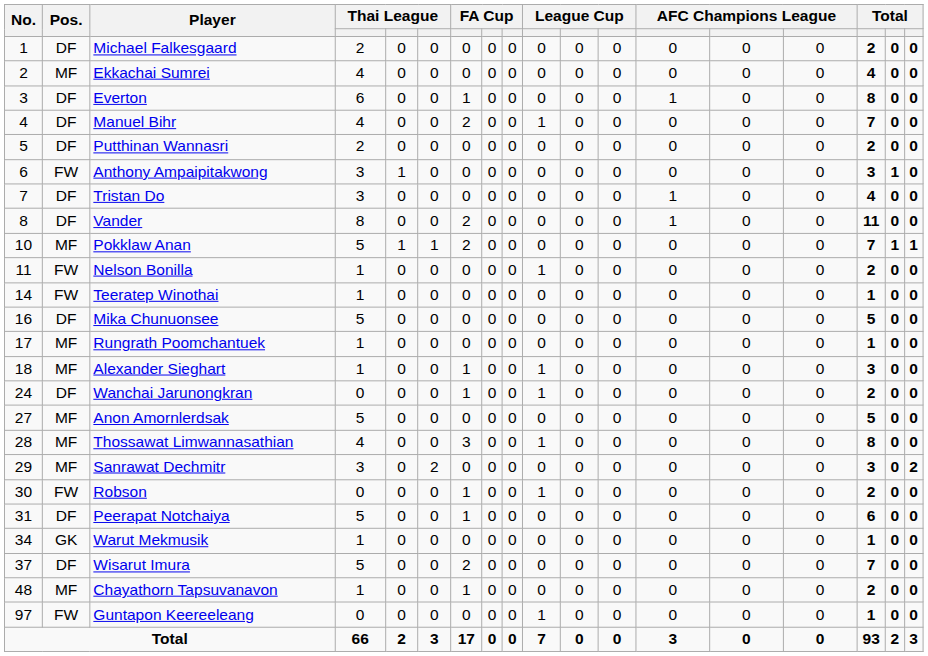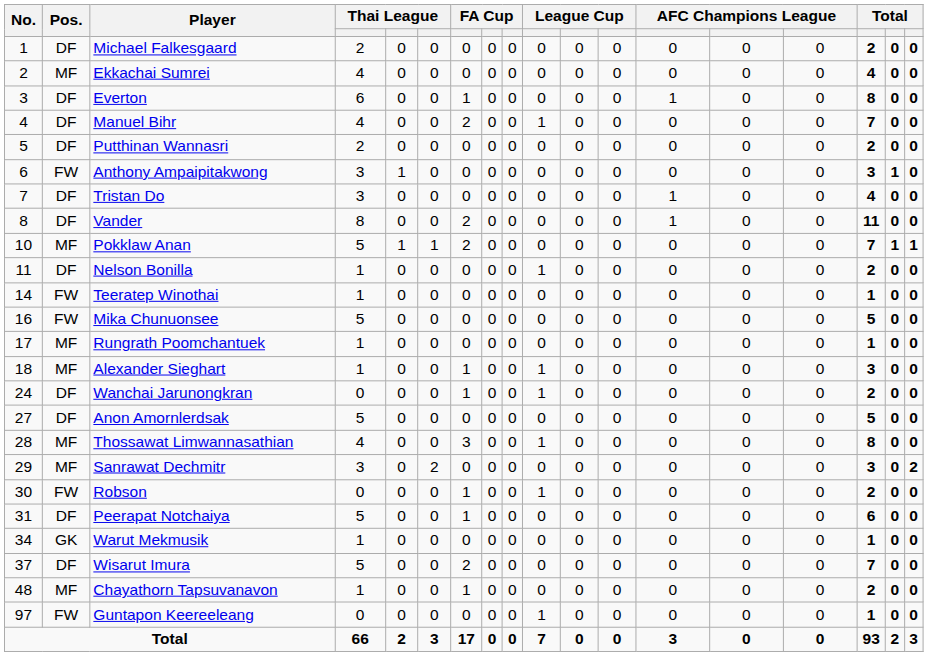 <table class="wikitable" style="text-align:center;width:75%;">
 <tr>
 <th rowspan=2>No.</th>
 <th rowspan=2>Pos.</th>
 <th rowspan=2>Player</th>
 <th colspan=3>Thai League</th>
 <th colspan=3>FA Cup</th>
 <th colspan=3>League Cup</th>
 <th colspan=3>AFC Champions League</th>
 <th colspan=3>Total</th>
 </tr>
 <tr>
 <th></th>
 <th></th>
 <th></th>
 <th></th>
 <th></th>
 <th></th>
 <th></th>
 <th></th>
 <th></th>
 <th></th>
 <th></th>
 <th></th>
 <th></th>
 <th></th>
 <th></th>
 </tr>
 <tr>
 <td>1</td>
 <td>DF</td>
 <td align=left> <a href='#'>Michael Falkesgaard</a></td>
 <td>2</td>
 <td>0</td>
 <td>0</td>
 <td>0</td>
 <td>0</td>
 <td>0</td>
 <td>0</td>
 <td>0</td>
 <td>0</td>
 <td>0</td>
 <td>0</td>
 <td>0</td>
 <td><strong>2</strong></td>
 <td><strong>0</strong></td>
 <td><strong>0</strong></td>
 </tr>
 <tr>
 <td>2</td>
 <td>MF</td>
 <td align=left> <a href='#'>Ekkachai Sumrei</a></td>
 <td>4</td>
 <td>0</td>
 <td>0</td>
 <td>0</td>
 <td>0</td>
 <td>0</td>
 <td>0</td>
 <td>0</td>
 <td>0</td>
 <td>0</td>
 <td>0</td>
 <td>0</td>
 <td><strong>4</strong></td>
 <td><strong>0</strong></td>
 <td><strong>0</strong></td>
 </tr>
 <tr>
 <td>3</td>
 <td>DF</td>
 <td align=left> <a href='#'>Everton</a></td>
 <td>6</td>
 <td>0</td>
 <td>0</td>
 <td>1</td>
 <td>0</td>
 <td>0</td>
 <td>0</td>
 <td>0</td>
 <td>0</td>
 <td>1</td>
 <td>0</td>
 <td>0</td>
 <td><strong>8</strong></td>
 <td><strong>0</strong></td>
 <td><strong>0</strong></td>
 </tr>
 <tr>
 <td>4</td>
 <td>DF</td>
 <td align=left> <a href='#'>Manuel Bihr</a></td>
 <td>4</td>
 <td>0</td>
 <td>0</td>
 <td>2</td>
 <td>0</td>
 <td>0</td>
 <td>1</td>
 <td>0</td>
 <td>0</td>
 <td>0</td>
 <td>0</td>
 <td>0</td>
 <td><strong>7</strong></td>
 <td><strong>0</strong></td>
 <td><strong>0</strong></td>
 </tr>
 <tr>
 <td>5</td>
 <td>DF</td>
 <td align=left> <a href='#'>Putthinan Wannasri</a></td>
 <td>2</td>
 <td>0</td>
 <td>0</td>
 <td>0</td>
 <td>0</td>
 <td>0</td>
 <td>0</td>
 <td>0</td>
 <td>0</td>
 <td>0</td>
 <td>0</td>
 <td>0</td>
 <td><strong>2</strong></td>
 <td><strong>0</strong></td>
 <td><strong>0</strong></td>
 </tr>
 <tr>
 <td>6</td>
 <td>FW</td>
 <td align=left> <a href='#'>Anthony Ampaipitakwong</a></td>
 <td>3</td>
 <td>1</td>
 <td>0</td>
 <td>0</td>
 <td>0</td>
 <td>0</td>
 <td>0</td>
 <td>0</td>
 <td>0</td>
 <td>0</td>
 <td>0</td>
 <td>0</td>
 <td><strong>3</strong></td>
 <td><strong>1</strong></td>
 <td><strong>0</strong></td>
 </tr>
 <tr>
 <td>7</td>
 <td>DF</td>
 <td align=left> <a href='#'>Tristan Do</a></td>
 <td>3</td>
 <td>0</td>
 <td>0</td>
 <td>0</td>
 <td>0</td>
 <td>0</td>
 <td>0</td>
 <td>0</td>
 <td>0</td>
 <td>1</td>
 <td>0</td>
 <td>0</td>
 <td><strong>4</strong></td>
 <td><strong>0</strong></td>
 <td><strong>0</strong></td>
 </tr>
 <tr>
 <td>8</td>
 <td>DF</td>
 <td align=left> <a href='#'>Vander</a></td>
 <td>8</td>
 <td>0</td>
 <td>0</td>
 <td>2</td>
 <td>0</td>
 <td>0</td>
 <td>0</td>
 <td>0</td>
 <td>0</td>
 <td>1</td>
 <td>0</td>
 <td>0</td>
 <td><strong>11</strong></td>
 <td><strong>0</strong></td>
 <td><strong>0</strong></td>
 </tr>
 <tr>
 <td>10</td>
 <td>MF</td>
 <td align=left> <a href='#'>Pokklaw Anan</a></td>
 <td>5</td>
 <td>1</td>
 <td>1</td>
 <td>2</td>
 <td>0</td>
 <td>0</td>
 <td>0</td>
 <td>0</td>
 <td>0</td>
 <td>0</td>
 <td>0</td>
 <td>0</td>
 <td><strong>7</strong></td>
 <td><strong>1</strong></td>
 <td><strong>1</strong></td>
 </tr>
 <tr>
 <td>11</td>
-<td>FW</td>
+<td>DF</td>
 <td align=left> <a href='#'>Nelson Bonilla</a></td>
 <td>1</td>
 <td>0</td>
 <td>0</td>
 <td>0</td>
 <td>0</td>
 <td>0</td>
 <td>1</td>
 <td>0</td>
 <td>0</td>
 <td>0</td>
 <td>0</td>
 <td>0</td>
 <td><strong>2</strong></td>
 <td><strong>0</strong></td>
 <td><strong>0</strong></td>
 </tr>
 <tr>
 <td>14</td>
 <td>FW</td>
 <td align=left> <a href='#'>Teeratep Winothai</a></td>
 <td>1</td>
 <td>0</td>
 <td>0</td>
 <td>0</td>
 <td>0</td>
 <td>0</td>
 <td>0</td>
 <td>0</td>
 <td>0</td>
 <td>0</td>
 <td>0</td>
 <td>0</td>
 <td><strong>1</strong></td>
 <td><strong>0</strong></td>
 <td><strong>0</strong></td>
 </tr>
 <tr>
 <td>16</td>
-<td>DF</td>
+<td>FW</td>
 <td align=left> <a href='#'>Mika Chunuonsee</a></td>
 <td>5</td>
 <td>0</td>
 <td>0</td>
 <td>0</td>
 <td>0</td>
 <td>0</td>
 <td>0</td>
 <td>0</td>
 <td>0</td>
 <td>0</td>
 <td>0</td>
 <td>0</td>
 <td><strong>5</strong></td>
 <td><strong>0</strong></td>
 <td><strong>0</strong></td>
 </tr>
 <tr>
 <td>17</td>
 <td>MF</td>
 <td align=left> <a href='#'>Rungrath Poomchantuek</a></td>
 <td>1</td>
 <td>0</td>
 <td>0</td>
 <td>0</td>
 <td>0</td>
 <td>0</td>
 <td>0</td>
 <td>0</td>
 <td>0</td>
 <td>0</td>
 <td>0</td>
 <td>0</td>
 <td><strong>1</strong></td>
 <td><strong>0</strong></td>
 <td><strong>0</strong></td>
 </tr>
 <tr>
 <td>18</td>
 <td>MF</td>
 <td align=left> <a href='#'>Alexander Sieghart</a></td>
 <td>1</td>
 <td>0</td>
 <td>0</td>
 <td>1</td>
 <td>0</td>
 <td>0</td>
 <td>1</td>
 <td>0</td>
 <td>0</td>
 <td>0</td>
 <td>0</td>
 <td>0</td>
 <td><strong>3</strong></td>
 <td><strong>0</strong></td>
 <td><strong>0</strong></td>
 </tr>
 <tr>
 <td>24</td>
 <td>DF</td>
 <td align=left> <a href='#'>Wanchai Jarunongkran</a></td>
 <td>0</td>
 <td>0</td>
 <td>0</td>
 <td>1</td>
 <td>0</td>
 <td>0</td>
 <td>1</td>
 <td>0</td>
 <td>0</td>
 <td>0</td>
 <td>0</td>
 <td>0</td>
 <td><strong>2</strong></td>
 <td><strong>0</strong></td>
 <td><strong>0</strong></td>
 </tr>
 <tr>
 <td>27</td>
-<td>MF</td>
+<td>DF</td>
 <td align=left> <a href='#'>Anon Amornlerdsak</a></td>
 <td>5</td>
 <td>0</td>
 <td>0</td>
 <td>0</td>
 <td>0</td>
 <td>0</td>
 <td>0</td>
 <td>0</td>
 <td>0</td>
 <td>0</td>
 <td>0</td>
 <td>0</td>
 <td><strong>5</strong></td>
 <td><strong>0</strong></td>
 <td><strong>0</strong></td>
 </tr>
 <tr>
 <td>28</td>
 <td>MF</td>
 <td align=left> <a href='#'>Thossawat Limwannasathian</a></td>
 <td>4</td>
 <td>0</td>
 <td>0</td>
 <td>3</td>
 <td>0</td>
 <td>0</td>
 <td>1</td>
 <td>0</td>
 <td>0</td>
 <td>0</td>
 <td>0</td>
 <td>0</td>
 <td><strong>8</strong></td>
 <td><strong>0</strong></td>
 <td><strong>0</strong></td>
 </tr>
 <tr>
 <td>29</td>
 <td>MF</td>
 <td align=left> <a href='#'>Sanrawat Dechmitr</a></td>
 <td>3</td>
 <td>0</td>
 <td>2</td>
 <td>0</td>
 <td>0</td>
 <td>0</td>
 <td>0</td>
 <td>0</td>
 <td>0</td>
 <td>0</td>
 <td>0</td>
 <td>0</td>
 <td><strong>3</strong></td>
 <td><strong>0</strong></td>
 <td><strong>2</strong></td>
 </tr>
 <tr>
 <td>30</td>
 <td>FW</td>
 <td align=left> <a href='#'>Robson</a></td>
 <td>0</td>
 <td>0</td>
 <td>0</td>
 <td>1</td>
 <td>0</td>
 <td>0</td>
 <td>1</td>
 <td>0</td>
 <td>0</td>
 <td>0</td>
 <td>0</td>
 <td>0</td>
 <td><strong>2</strong></td>
 <td><strong>0</strong></td>
 <td><strong>0</strong></td>
 </tr>
 <tr>
 <td>31</td>
 <td>DF</td>
 <td align=left> <a href='#'>Peerapat Notchaiya</a></td>
 <td>5</td>
 <td>0</td>
 <td>0</td>
 <td>1</td>
 <td>0</td>
 <td>0</td>
 <td>0</td>
 <td>0</td>
 <td>0</td>
 <td>0</td>
 <td>0</td>
 <td>0</td>
 <td><strong>6</strong></td>
 <td><strong>0</strong></td>
 <td><strong>0</strong></td>
 </tr>
 <tr>
 <td>34</td>
 <td>GK</td>
 <td align=left> <a href='#'>Warut Mekmusik</a></td>
 <td>1</td>
 <td>0</td>
 <td>0</td>
 <td>0</td>
 <td>0</td>
 <td>0</td>
 <td>0</td>
 <td>0</td>
 <td>0</td>
 <td>0</td>
 <td>0</td>
 <td>0</td>
 <td><strong>1</strong></td>
 <td><strong>0</strong></td>
 <td><strong>0</strong></td>
 </tr>
 <tr>
 <td>37</td>
 <td>DF</td>
 <td align=left> <a href='#'>Wisarut Imura</a></td>
 <td>5</td>
 <td>0</td>
 <td>0</td>
 <td>2</td>
 <td>0</td>
 <td>0</td>
 <td>0</td>
 <td>0</td>
 <td>0</td>
 <td>0</td>
 <td>0</td>
 <td>0</td>
 <td><strong>7</strong></td>
 <td><strong>0</strong></td>
 <td><strong>0</strong></td>
 </tr>
 <tr>
 <td>48</td>
 <td>MF</td>
 <td align=left> <a href='#'>Chayathorn Tapsuvanavon</a></td>
 <td>1</td>
 <td>0</td>
 <td>0</td>
 <td>1</td>
 <td>0</td>
 <td>0</td>
 <td>0</td>
 <td>0</td>
 <td>0</td>
 <td>0</td>
 <td>0</td>
 <td>0</td>
 <td><strong>2</strong></td>
 <td><strong>0</strong></td>
 <td><strong>0</strong></td>
 </tr>
 <tr>
 <td>97</td>
 <td>FW</td>
 <td align=left> <a href='#'>Guntapon Keereeleang</a></td>
 <td>0</td>
 <td>0</td>
 <td>0</td>
 <td>0</td>
 <td>0</td>
 <td>0</td>
 <td>1</td>
 <td>0</td>
 <td>0</td>
 <td>0</td>
 <td>0</td>
 <td>0</td>
 <td><strong>1</strong></td>
 <td><strong>0</strong></td>
 <td><strong>0</strong></td>
 </tr>
 <tr>
 <td colspan=3><strong>Total</strong></td>
 <td><strong>66</strong></td>
 <td><strong>2</strong></td>
 <td><strong>3</strong></td>
 <td><strong>17</strong></td>
 <td><strong>0</strong></td>
 <td><strong>0</strong></td>
 <td><strong>7</strong></td>
 <td><strong>0</strong></td>
 <td><strong>0</strong></td>
 <td><strong>3</strong></td>
 <td><strong>0</strong></td>
 <td><strong>0</strong></td>
 <td><strong>93</strong></td>
 <td><strong>2</strong></td>
 <td><strong>3</strong></td>
 </tr>
 </table>
